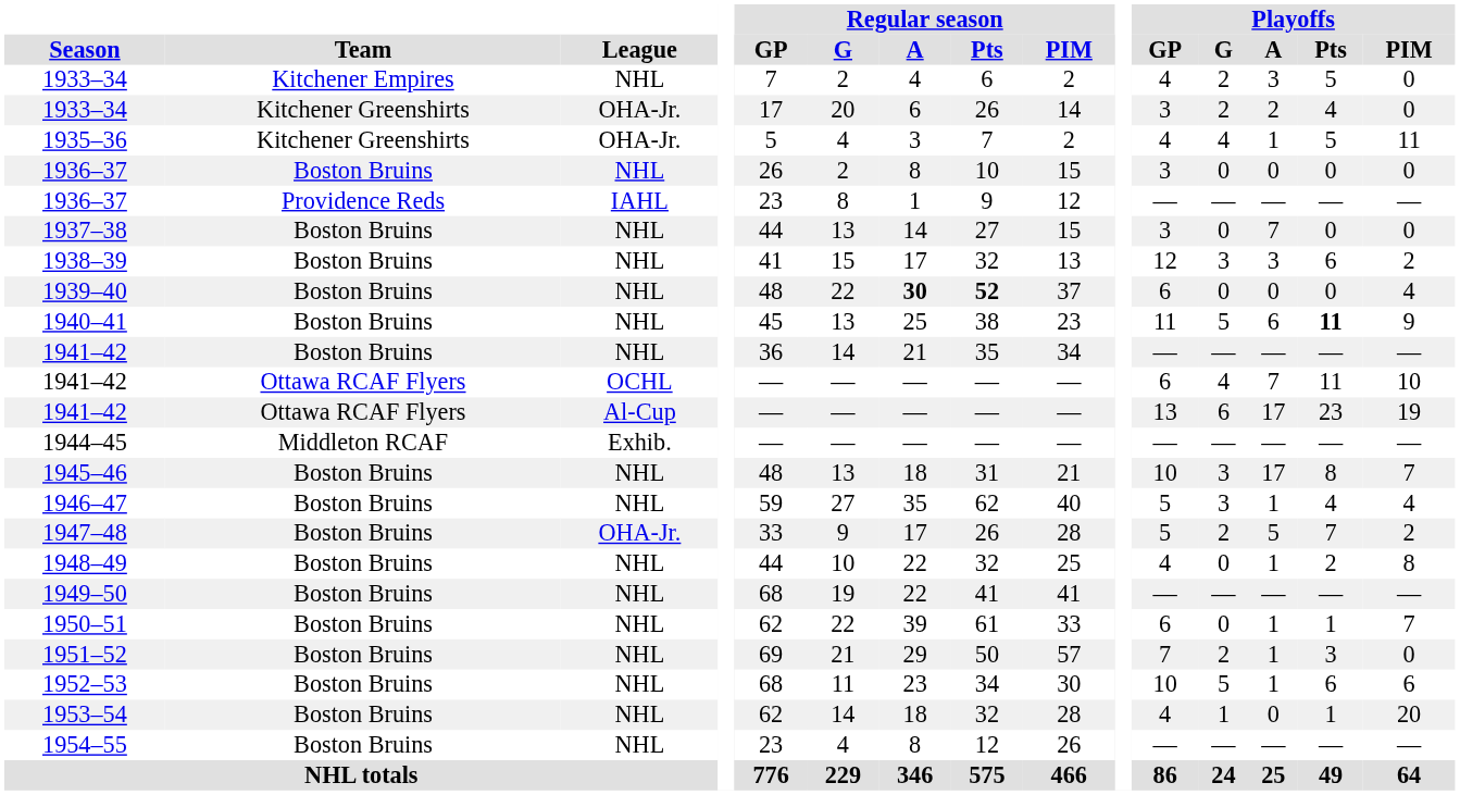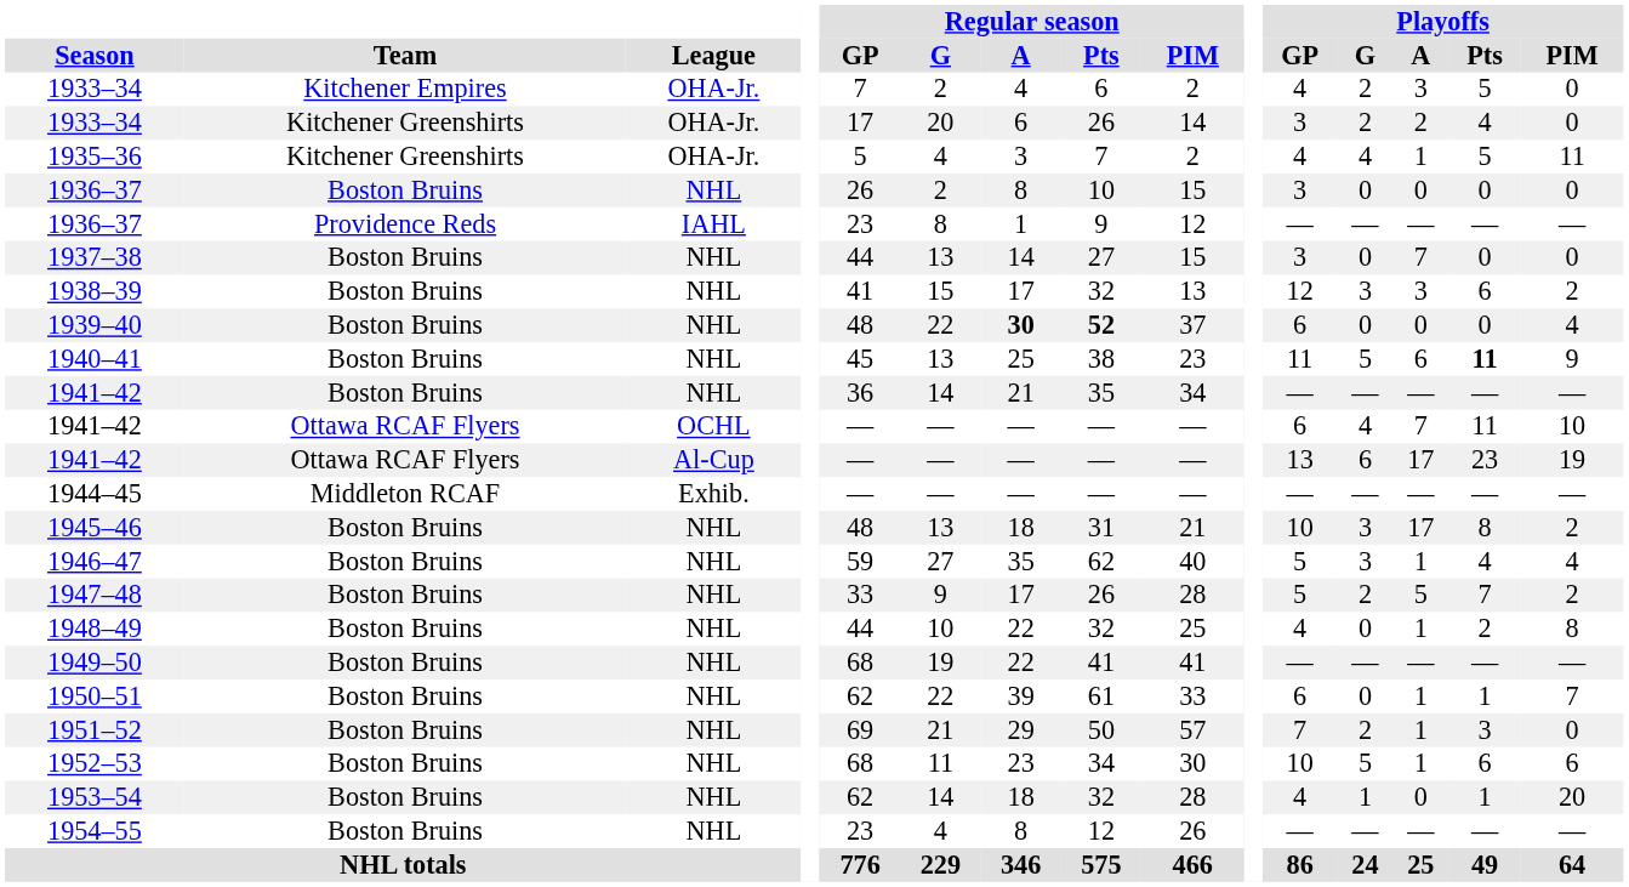 <table border="0" cellpadding="1" cellspacing="0" style="text-align:center; width:60em;">
 <tr style="background:#e0e0e0;">
 <th colspan="3" bgcolor="#ffffff"> </th>
 <th rowspan="99" bgcolor="#ffffff"> </th>
 <th colspan="5"><a href='#'>Regular season</a></th>
 <th rowspan="99" bgcolor="#ffffff"> </th>
 <th colspan="5"><a href='#'>Playoffs</a></th>
 </tr>
 <tr style="background:#e0e0e0;">
 <th><a href='#'>Season</a></th>
 <th>Team</th>
 <th>League</th>
 <th>GP</th>
 <th><a href='#'>G</a></th>
 <th><a href='#'>A</a></th>
 <th><a href='#'>Pts</a></th>
 <th><a href='#'>PIM</a></th>
 <th>GP</th>
 <th>G</th>
 <th>A</th>
 <th>Pts</th>
 <th>PIM</th>
 </tr>
 <tr>
 <td><a href='#'>1933–34</a></td>
 <td><a href='#'>Kitchener Empires</a></td>
-<td>NHL</td>
+<td><a href='#'>OHA-Jr.</a></td>
 <td>7</td>
 <td>2</td>
 <td>4</td>
 <td>6</td>
 <td>2</td>
 <td>4</td>
 <td>2</td>
 <td>3</td>
 <td>5</td>
 <td>0</td>
 </tr>
 <tr style="background:#f0f0f0;">
 <td><a href='#'>1933–34</a></td>
 <td>Kitchener Greenshirts</td>
 <td>OHA-Jr.</td>
 <td>17</td>
 <td>20</td>
 <td>6</td>
 <td>26</td>
 <td>14</td>
 <td>3</td>
 <td>2</td>
 <td>2</td>
 <td>4</td>
 <td>0</td>
 </tr>
 <tr>
 <td><a href='#'>1935–36</a></td>
 <td>Kitchener Greenshirts</td>
 <td>OHA-Jr.</td>
 <td>5</td>
 <td>4</td>
 <td>3</td>
 <td>7</td>
 <td>2</td>
 <td>4</td>
 <td>4</td>
 <td>1</td>
 <td>5</td>
 <td>11</td>
 </tr>
 <tr style="background:#f0f0f0;">
 <td><a href='#'>1936–37</a></td>
 <td><a href='#'>Boston Bruins</a></td>
 <td><a href='#'>NHL</a></td>
 <td>26</td>
 <td>2</td>
 <td>8</td>
 <td>10</td>
 <td>15</td>
 <td>3</td>
 <td>0</td>
 <td>0</td>
 <td>0</td>
 <td>0</td>
 </tr>
 <tr>
 <td><a href='#'>1936–37</a></td>
 <td><a href='#'>Providence Reds</a></td>
 <td><a href='#'>IAHL</a></td>
 <td>23</td>
 <td>8</td>
 <td>1</td>
 <td>9</td>
 <td>12</td>
 <td>—</td>
 <td>—</td>
 <td>—</td>
 <td>—</td>
 <td>—</td>
 </tr>
 <tr style="background:#f0f0f0;">
 <td><a href='#'>1937–38</a></td>
 <td>Boston Bruins</td>
 <td>NHL</td>
 <td>44</td>
 <td>13</td>
 <td>14</td>
 <td>27</td>
 <td>15</td>
 <td>3</td>
 <td>0</td>
 <td>7</td>
 <td>0</td>
 <td>0</td>
 </tr>
 <tr>
 <td><a href='#'>1938–39</a></td>
 <td>Boston Bruins</td>
 <td>NHL</td>
 <td>41</td>
 <td>15</td>
 <td>17</td>
 <td>32</td>
 <td>13</td>
 <td>12</td>
 <td>3</td>
 <td>3</td>
 <td>6</td>
 <td>2</td>
 </tr>
 <tr style="background:#f0f0f0;">
 <td><a href='#'>1939–40</a></td>
 <td>Boston Bruins</td>
 <td>NHL</td>
 <td>48</td>
 <td>22</td>
 <td><strong>30</strong></td>
 <td><strong>52</strong></td>
 <td>37</td>
 <td>6</td>
 <td>0</td>
 <td>0</td>
 <td>0</td>
 <td>4</td>
 </tr>
 <tr>
 <td><a href='#'>1940–41</a></td>
 <td>Boston Bruins</td>
 <td>NHL</td>
 <td>45</td>
 <td>13</td>
 <td>25</td>
 <td>38</td>
 <td>23</td>
 <td>11</td>
 <td>5</td>
 <td>6</td>
 <td><strong>11</strong></td>
 <td>9</td>
 </tr>
 <tr style="background:#f0f0f0;">
 <td><a href='#'>1941–42</a></td>
 <td>Boston Bruins</td>
 <td>NHL</td>
 <td>36</td>
 <td>14</td>
 <td>21</td>
 <td>35</td>
 <td>34</td>
 <td>—</td>
 <td>—</td>
 <td>—</td>
 <td>—</td>
 <td>—</td>
 </tr>
 <tr>
 <td>1941–42</td>
 <td><a href='#'>Ottawa RCAF Flyers</a></td>
 <td><a href='#'>OCHL</a></td>
 <td>—</td>
 <td>—</td>
 <td>—</td>
 <td>—</td>
 <td>—</td>
 <td>6</td>
 <td>4</td>
 <td>7</td>
 <td>11</td>
 <td>10</td>
 </tr>
 <tr style="background:#f0f0f0;">
 <td><a href='#'>1941–42</a></td>
 <td>Ottawa RCAF Flyers</td>
 <td><a href='#'>Al-Cup</a></td>
 <td>—</td>
 <td>—</td>
 <td>—</td>
 <td>—</td>
 <td>—</td>
 <td>13</td>
 <td>6</td>
 <td>17</td>
 <td>23</td>
 <td>19</td>
 </tr>
 <tr>
 <td>1944–45</td>
 <td>Middleton RCAF</td>
 <td>Exhib.</td>
 <td>—</td>
 <td>—</td>
 <td>—</td>
 <td>—</td>
 <td>—</td>
 <td>—</td>
 <td>—</td>
 <td>—</td>
 <td>—</td>
 <td>—</td>
 </tr>
 <tr style="background:#f0f0f0;">
 <td><a href='#'>1945–46</a></td>
 <td>Boston Bruins</td>
 <td>NHL</td>
 <td>48</td>
 <td>13</td>
 <td>18</td>
 <td>31</td>
 <td>21</td>
 <td>10</td>
 <td>3</td>
 <td>17</td>
 <td>8</td>
-<td>7</td>
+<td>2</td>
 </tr>
 <tr>
 <td><a href='#'>1946–47</a></td>
 <td>Boston Bruins</td>
 <td>NHL</td>
 <td>59</td>
 <td>27</td>
 <td>35</td>
 <td>62</td>
 <td>40</td>
 <td>5</td>
 <td>3</td>
 <td>1</td>
 <td>4</td>
 <td>4</td>
 </tr>
 <tr style="background:#f0f0f0;">
 <td><a href='#'>1947–48</a></td>
 <td>Boston Bruins</td>
-<td><a href='#'>OHA-Jr.</a></td>
+<td>NHL</td>
 <td>33</td>
 <td>9</td>
 <td>17</td>
 <td>26</td>
 <td>28</td>
 <td>5</td>
 <td>2</td>
 <td>5</td>
 <td>7</td>
 <td>2</td>
 </tr>
 <tr>
 <td><a href='#'>1948–49</a></td>
 <td>Boston Bruins</td>
 <td>NHL</td>
 <td>44</td>
 <td>10</td>
 <td>22</td>
 <td>32</td>
 <td>25</td>
 <td>4</td>
 <td>0</td>
 <td>1</td>
 <td>2</td>
 <td>8</td>
 </tr>
 <tr style="background:#f0f0f0;">
 <td><a href='#'>1949–50</a></td>
 <td>Boston Bruins</td>
 <td>NHL</td>
 <td>68</td>
 <td>19</td>
 <td>22</td>
 <td>41</td>
 <td>41</td>
 <td>—</td>
 <td>—</td>
 <td>—</td>
 <td>—</td>
 <td>—</td>
 </tr>
 <tr>
 <td><a href='#'>1950–51</a></td>
 <td>Boston Bruins</td>
 <td>NHL</td>
 <td>62</td>
 <td>22</td>
 <td>39</td>
 <td>61</td>
 <td>33</td>
 <td>6</td>
 <td>0</td>
 <td>1</td>
 <td>1</td>
 <td>7</td>
 </tr>
 <tr style="background:#f0f0f0;">
 <td><a href='#'>1951–52</a></td>
 <td>Boston Bruins</td>
 <td>NHL</td>
 <td>69</td>
 <td>21</td>
 <td>29</td>
 <td>50</td>
 <td>57</td>
 <td>7</td>
 <td>2</td>
 <td>1</td>
 <td>3</td>
 <td>0</td>
 </tr>
 <tr>
 <td><a href='#'>1952–53</a></td>
 <td>Boston Bruins</td>
 <td>NHL</td>
 <td>68</td>
 <td>11</td>
 <td>23</td>
 <td>34</td>
 <td>30</td>
 <td>10</td>
 <td>5</td>
 <td>1</td>
 <td>6</td>
 <td>6</td>
 </tr>
 <tr style="background:#f0f0f0;">
 <td><a href='#'>1953–54</a></td>
 <td>Boston Bruins</td>
 <td>NHL</td>
 <td>62</td>
 <td>14</td>
 <td>18</td>
 <td>32</td>
 <td>28</td>
 <td>4</td>
 <td>1</td>
 <td>0</td>
 <td>1</td>
 <td>20</td>
 </tr>
 <tr>
 <td><a href='#'>1954–55</a></td>
 <td>Boston Bruins</td>
 <td>NHL</td>
 <td>23</td>
 <td>4</td>
 <td>8</td>
 <td>12</td>
 <td>26</td>
 <td>—</td>
 <td>—</td>
 <td>—</td>
 <td>—</td>
 <td>—</td>
 </tr>
 <tr style="background:#e0e0e0;">
 <th colspan="3">NHL totals</th>
 <th>776</th>
 <th>229</th>
 <th>346</th>
 <th>575</th>
 <th>466</th>
 <th>86</th>
 <th>24</th>
 <th>25</th>
 <th>49</th>
 <th>64</th>
 </tr>
 </table>
